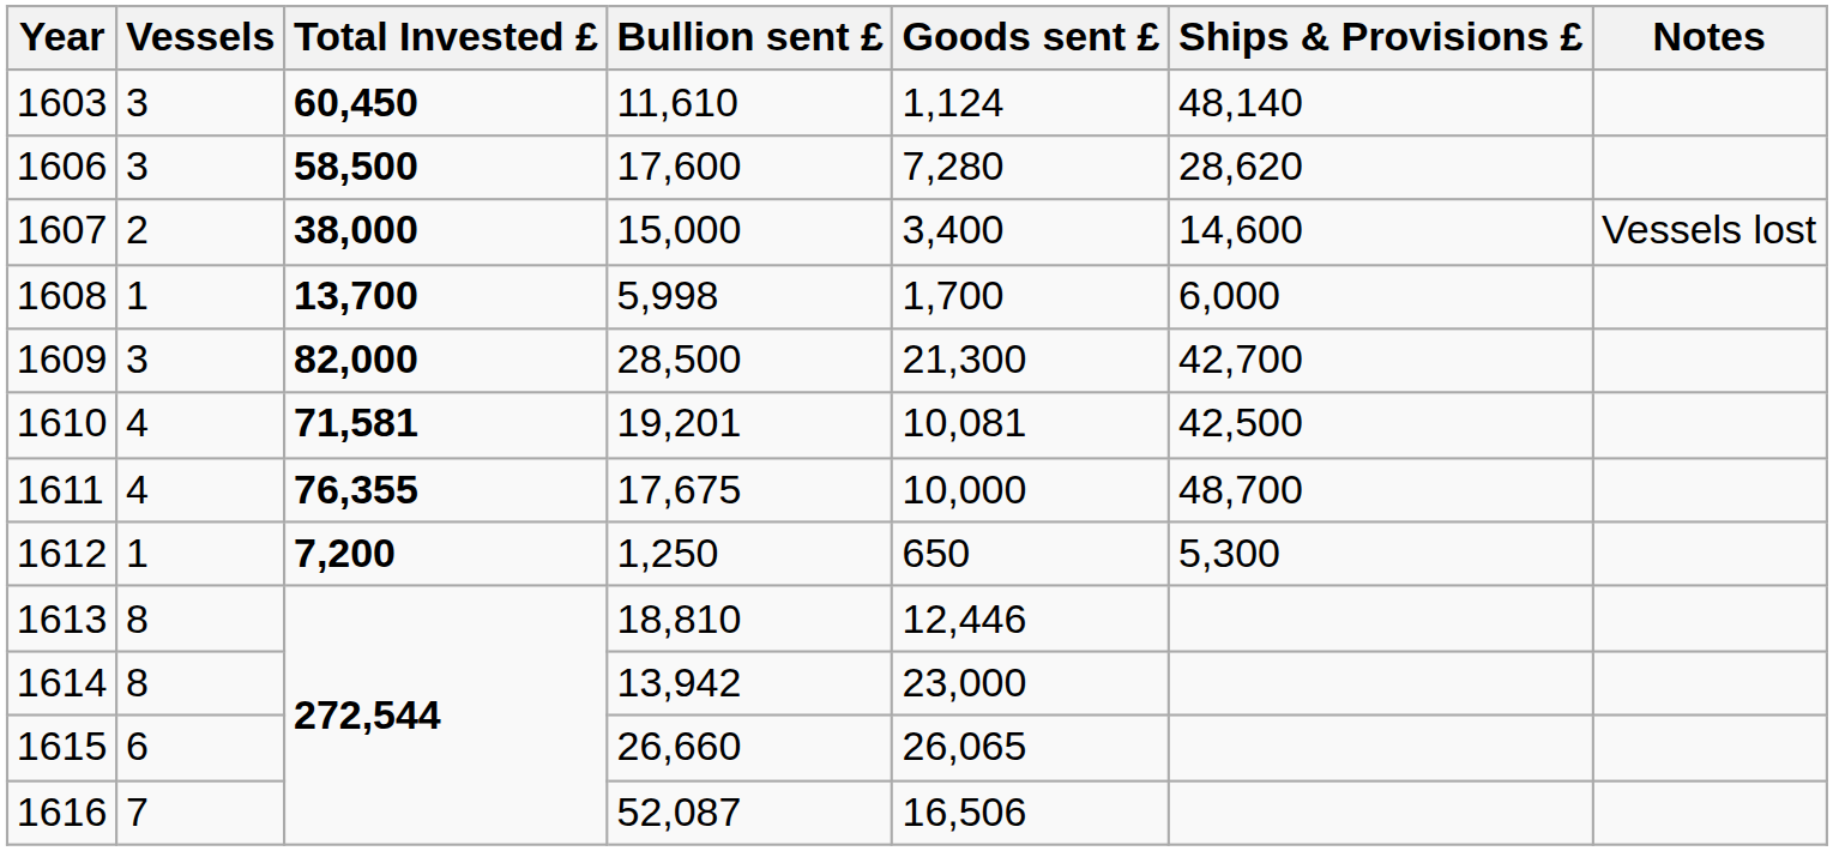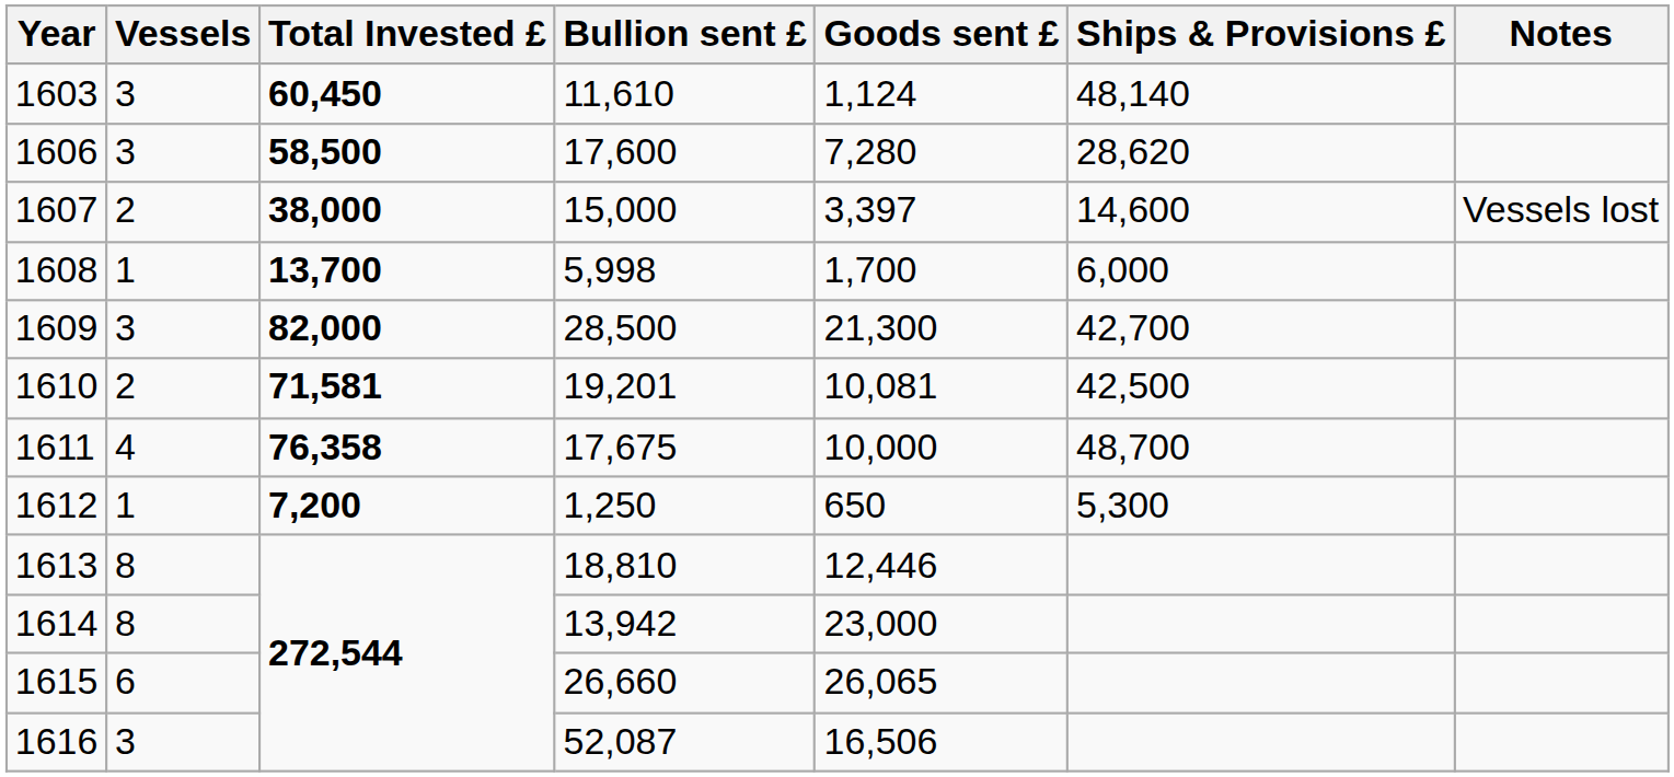 <table class="wikitable sortable" style="border:1px black; float:center; margin-left:1em;">
 <tr>
 <th>Year</th>
 <th>Vessels</th>
 <th>Total Invested £</th>
 <th>Bullion sent £</th>
 <th>Goods sent £</th>
 <th>Ships & Provisions £</th>
 <th>Notes</th>
 </tr>
 <tr>
 <td>1603</td>
 <td>3</td>
 <td><strong>60,450</strong></td>
 <td>11,610</td>
 <td>1,124</td>
 <td>48,140</td>
 <td></td>
 </tr>
 <tr>
 <td>1606</td>
 <td>3</td>
 <td><strong>58,500</strong></td>
 <td>17,600</td>
 <td>7,280</td>
 <td>28,620</td>
 <td></td>
 </tr>
 <tr>
 <td>1607</td>
 <td>2</td>
 <td><strong>38,000</strong></td>
 <td>15,000</td>
-<td>3,400</td>
+<td>3,397</td>
 <td>14,600</td>
 <td>Vessels lost</td>
 </tr>
 <tr>
 <td>1608</td>
 <td>1</td>
 <td><strong>13,700</strong></td>
 <td>5,998</td>
 <td>1,700</td>
 <td>6,000</td>
 <td></td>
 </tr>
 <tr>
 <td>1609</td>
 <td>3</td>
 <td><strong>82,000</strong></td>
 <td>28,500</td>
 <td>21,300</td>
 <td>42,700</td>
 <td></td>
 </tr>
 <tr>
 <td>1610</td>
-<td>4</td>
+<td>2</td>
 <td><strong>71,581</strong></td>
 <td>19,201</td>
 <td>10,081</td>
 <td>42,500</td>
 <td></td>
 </tr>
 <tr>
 <td>1611</td>
 <td>4</td>
-<td><strong>76,355</strong></td>
+<td><strong>76,358</strong></td>
 <td>17,675</td>
 <td>10,000</td>
 <td>48,700</td>
 <td></td>
 </tr>
 <tr>
 <td>1612</td>
 <td>1</td>
 <td><strong>7,200</strong></td>
 <td>1,250</td>
 <td>650</td>
 <td>5,300</td>
 <td></td>
 </tr>
 <tr>
 <td>1613</td>
 <td>8</td>
 <td rowspan="4"><strong>272,544</strong></td>
 <td>18,810</td>
 <td>12,446</td>
 <td></td>
 <td></td>
 </tr>
 <tr>
 <td>1614</td>
 <td>8</td>
 <td>13,942</td>
 <td>23,000</td>
 <td></td>
 <td></td>
 </tr>
 <tr>
 <td>1615</td>
 <td>6</td>
 <td>26,660</td>
 <td>26,065</td>
 <td></td>
 <td></td>
 </tr>
 <tr>
 <td>1616</td>
-<td>7</td>
+<td>3</td>
 <td>52,087</td>
 <td>16,506</td>
 <td></td>
 <td></td>
 </tr>
 </table>
